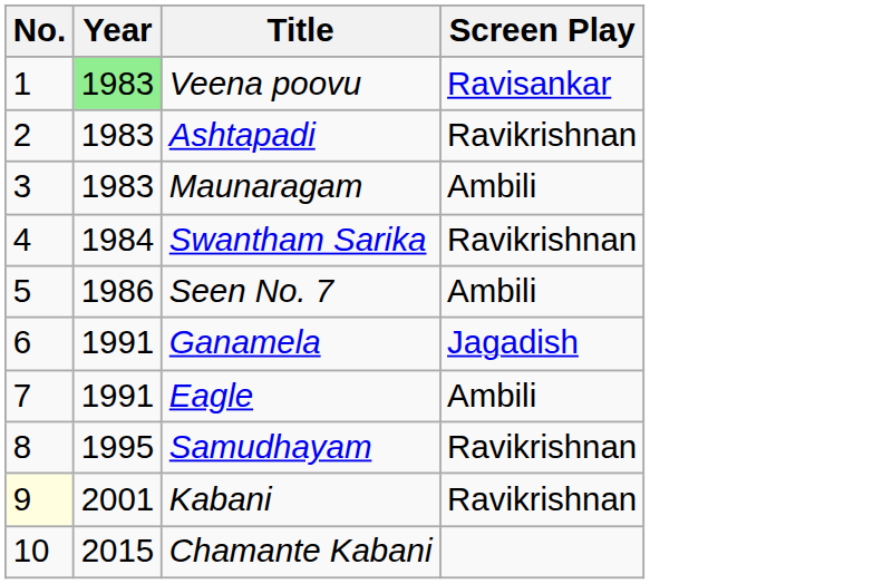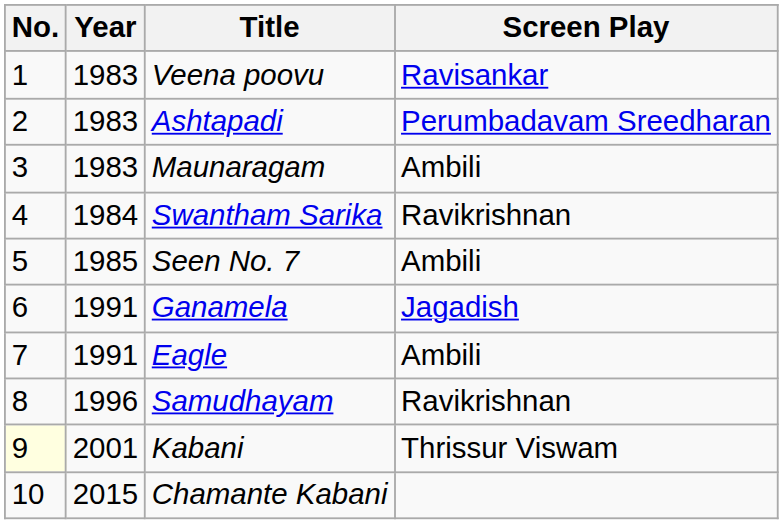 <table class="wikitable">
 <tr>
 <th>No.</th>
 <th>Year</th>
 <th>Title</th>
 <th>Screen Play</th>
 </tr>
 <tr>
 <td>1</td>
-<td style="background: lightgreen;">1983</td>
+<td>1983</td>
 <td><em>Veena poovu</em></td>
 <td><a href='#'>Ravisankar</a></td>
 </tr>
 <tr>
 <td>2</td>
 <td>1983</td>
 <td><em><a href='#'>Ashtapadi</a></em></td>
-<td>Ravikrishnan</td>
+<td><a href='#'>Perumbadavam Sreedharan</a></td>
 </tr>
 <tr>
 <td>3</td>
 <td>1983</td>
 <td><em>Maunaragam</em></td>
 <td>Ambili</td>
 </tr>
 <tr>
 <td>4</td>
 <td>1984</td>
 <td><em><a href='#'>Swantham Sarika</a></em></td>
 <td>Ravikrishnan</td>
 </tr>
 <tr>
 <td>5</td>
-<td>1986</td>
+<td>1985</td>
 <td><em>Seen No. 7</em></td>
 <td>Ambili</td>
 </tr>
 <tr>
 <td>6</td>
 <td>1991</td>
 <td><em><a href='#'>Ganamela</a></em></td>
 <td><a href='#'>Jagadish</a></td>
 </tr>
 <tr>
 <td>7</td>
 <td>1991</td>
 <td><em><a href='#'>Eagle</a></em></td>
 <td>Ambili</td>
 </tr>
 <tr>
 <td>8</td>
-<td>1995</td>
+<td>1996</td>
 <td><em><a href='#'>Samudhayam</a></em></td>
 <td>Ravikrishnan</td>
 </tr>
 <tr>
 <td style="background: lightyellow;">9</td>
 <td>2001</td>
 <td><em>Kabani</em></td>
-<td>Ravikrishnan</td>
+<td>Thrissur Viswam</td>
 </tr>
 <tr>
 <td>10</td>
 <td>2015</td>
 <td><em>Chamante Kabani</em></td>
 <td></td>
 </tr>
 </table>
